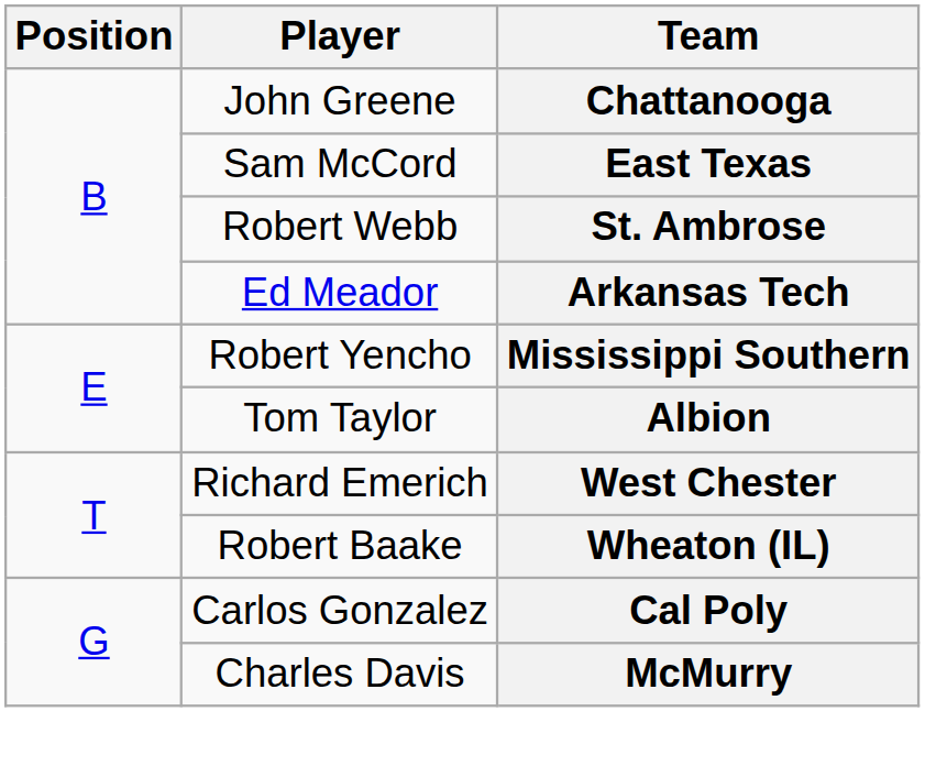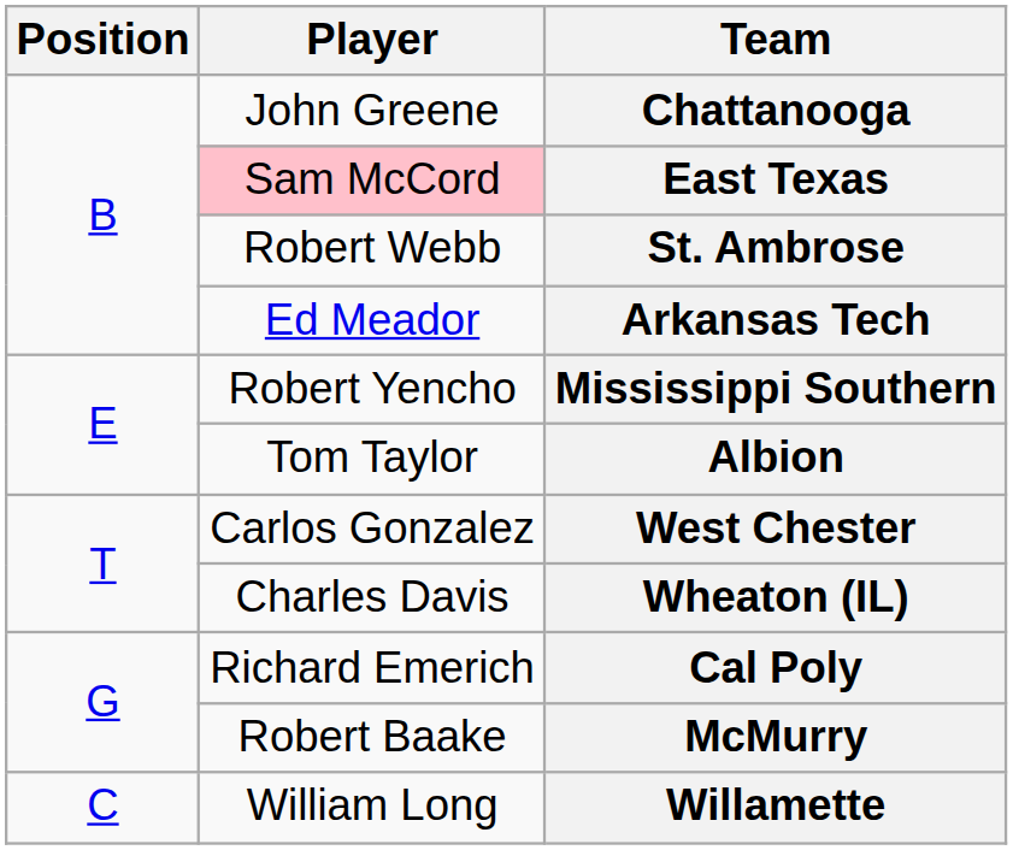 <table class="wikitable">
 <tr>
 <th>Position</th>
 <th>Player</th>
 <th>Team</th>
 </tr>
 <tr style="text-align:center;">
 <td rowspan="4"><a href='#'>B</a></td>
 <td>John Greene</td>
 <th Style = >Chattanooga</th>
 </tr>
 <tr style="text-align:center;">
-<td>Sam McCord</td>
+<td style="background: pink;">Sam McCord</td>
 <th Style = >East Texas</th>
 </tr>
 <tr style="text-align:center;">
 <td>Robert Webb</td>
 <th Style = >St. Ambrose</th>
 </tr>
 <tr style="text-align:center;">
 <td><a href='#'>Ed Meador</a></td>
 <th Style = >Arkansas Tech</th>
 </tr>
 <tr style="text-align:center;">
 <td rowspan="2"><a href='#'>E</a></td>
 <td>Robert Yencho</td>
 <th Style = >Mississippi Southern</th>
 </tr>
 <tr style="text-align:center;">
 <td>Tom Taylor</td>
 <th Style = >Albion</th>
 </tr>
 <tr style="text-align:center;">
 <td rowspan="2"><a href='#'>T</a></td>
-<td>Richard Emerich</td>
+<td>Carlos Gonzalez</td>
 <th Style = >West Chester</th>
 </tr>
 <tr style="text-align:center;">
-<td>Robert Baake</td>
+<td>Charles Davis</td>
 <th Style = >Wheaton (IL)</th>
 </tr>
 <tr style="text-align:center;">
 <td rowspan="2"><a href='#'>G</a></td>
-<td>Carlos Gonzalez</td>
+<td>Richard Emerich</td>
 <th Style = >Cal Poly</th>
 </tr>
 <tr style="text-align:center;">
-<td>Charles Davis</td>
+<td>Robert Baake</td>
 <th Style = >McMurry</th>
 </tr>
+<tr style="text-align:center;">
+<td><a href='#'>C</a></td>
+<td>William Long</td>
+<th Style = >Willamette</th>
+</tr>
 </table>
